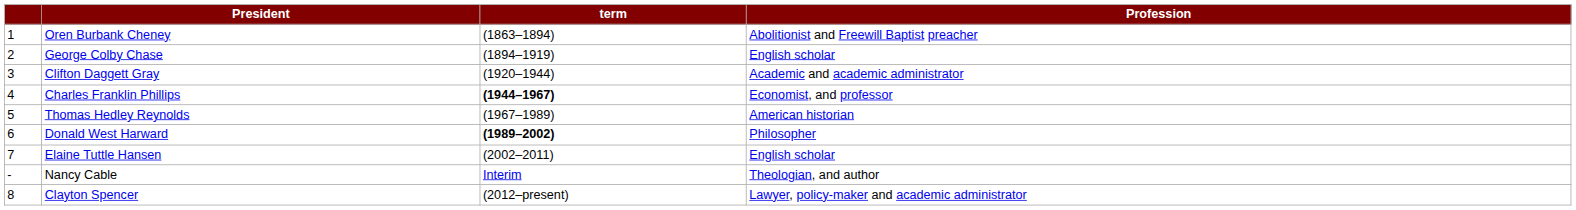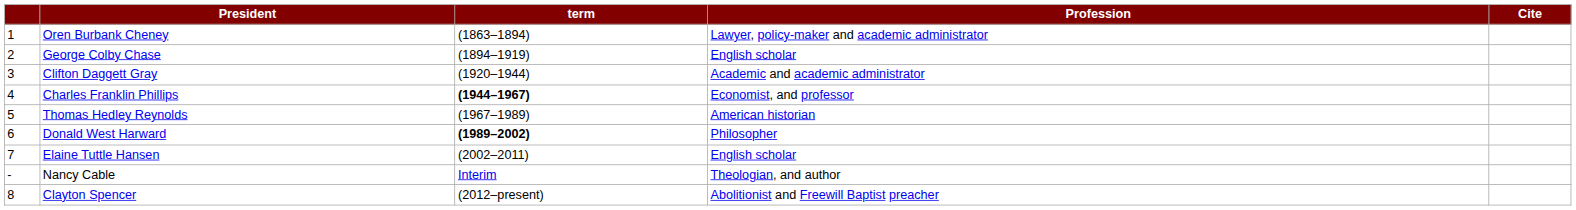 <table class="wikitable" style="width:100%; background:white;">
 <tr>
 <th style="background:#820000; color:white;"></th>
 <th style="background:#820000; color:white;">President</th>
 <th style="background:#820000; color:white;">term</th>
 <th style="background:#820000; color:white;">Profession</th>
+<th style="background:#820000; color:white;">Cite</th>
 </tr>
 <tr>
 <td>1</td>
 <td><a href='#'>Oren Burbank Cheney</a></td>
 <td>(1863–1894)</td>
-<td><a href='#'>Abolitionist</a> and <a href='#'>Freewill Baptist</a> <a href='#'>preacher</a></td>
+<td><a href='#'>Lawyer</a>, <a href='#'>policy-maker</a> and <a href='#'>academic administrator</a></td>
+<td></td>
 </tr>
 <tr>
 <td>2</td>
 <td><a href='#'>George Colby Chase</a></td>
 <td>(1894–1919)</td>
 <td><a href='#'>English scholar</a></td>
+<td></td>
 </tr>
 <tr>
 <td>3</td>
 <td><a href='#'>Clifton Daggett Gray</a></td>
 <td>(1920–1944)</td>
 <td><a href='#'>Academic</a> and <a href='#'>academic administrator</a></td>
+<td></td>
 </tr>
 <tr>
 <td>4</td>
 <td><a href='#'>Charles Franklin Phillips</a></td>
 <td><strong>(1944–1967)</strong></td>
 <td><a href='#'>Economist</a>, and <a href='#'>professor</a></td>
+<td></td>
 </tr>
 <tr>
 <td>5</td>
 <td><a href='#'>Thomas Hedley Reynolds</a></td>
 <td>(1967–1989)</td>
 <td><a href='#'>American historian</a></td>
+<td></td>
 </tr>
 <tr>
 <td>6</td>
 <td><a href='#'>Donald West Harward</a></td>
 <td><strong>(1989–2002)</strong></td>
 <td><a href='#'>Philosopher</a></td>
+<td></td>
 </tr>
 <tr>
 <td>7</td>
 <td><a href='#'>Elaine Tuttle Hansen</a></td>
 <td>(2002–2011)</td>
 <td><a href='#'>English scholar</a></td>
+<td></td>
 </tr>
 <tr>
 <td>-</td>
 <td>Nancy Cable</td>
 <td><a href='#'>Interim</a></td>
 <td><a href='#'>Theologian</a>, and author</td>
+<td></td>
 </tr>
 <tr>
 <td>8</td>
 <td><a href='#'>Clayton Spencer</a></td>
 <td>(2012–present)</td>
-<td><a href='#'>Lawyer</a>, <a href='#'>policy-maker</a> and <a href='#'>academic administrator</a></td>
+<td><a href='#'>Abolitionist</a> and <a href='#'>Freewill Baptist</a> <a href='#'>preacher</a></td>
+<td></td>
 </tr>
 </table>
